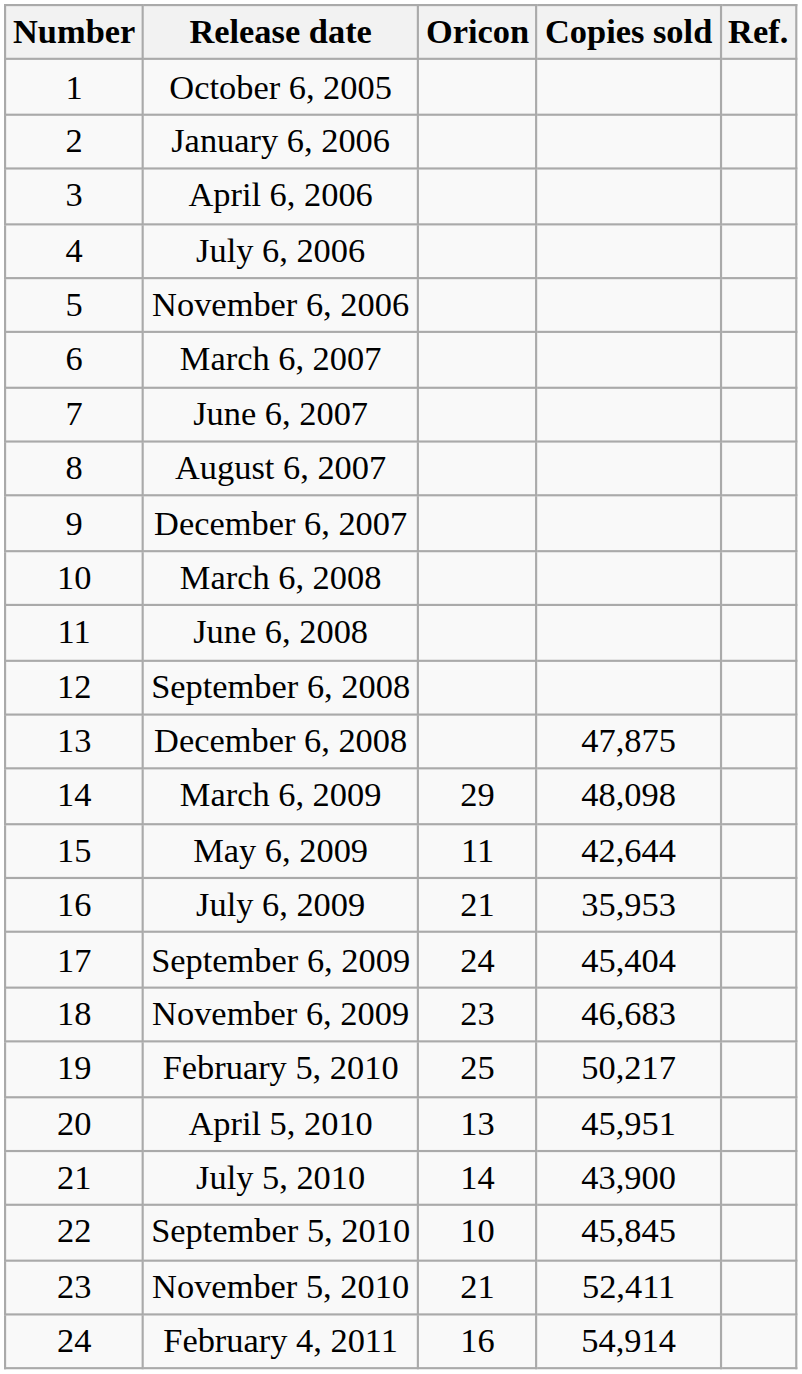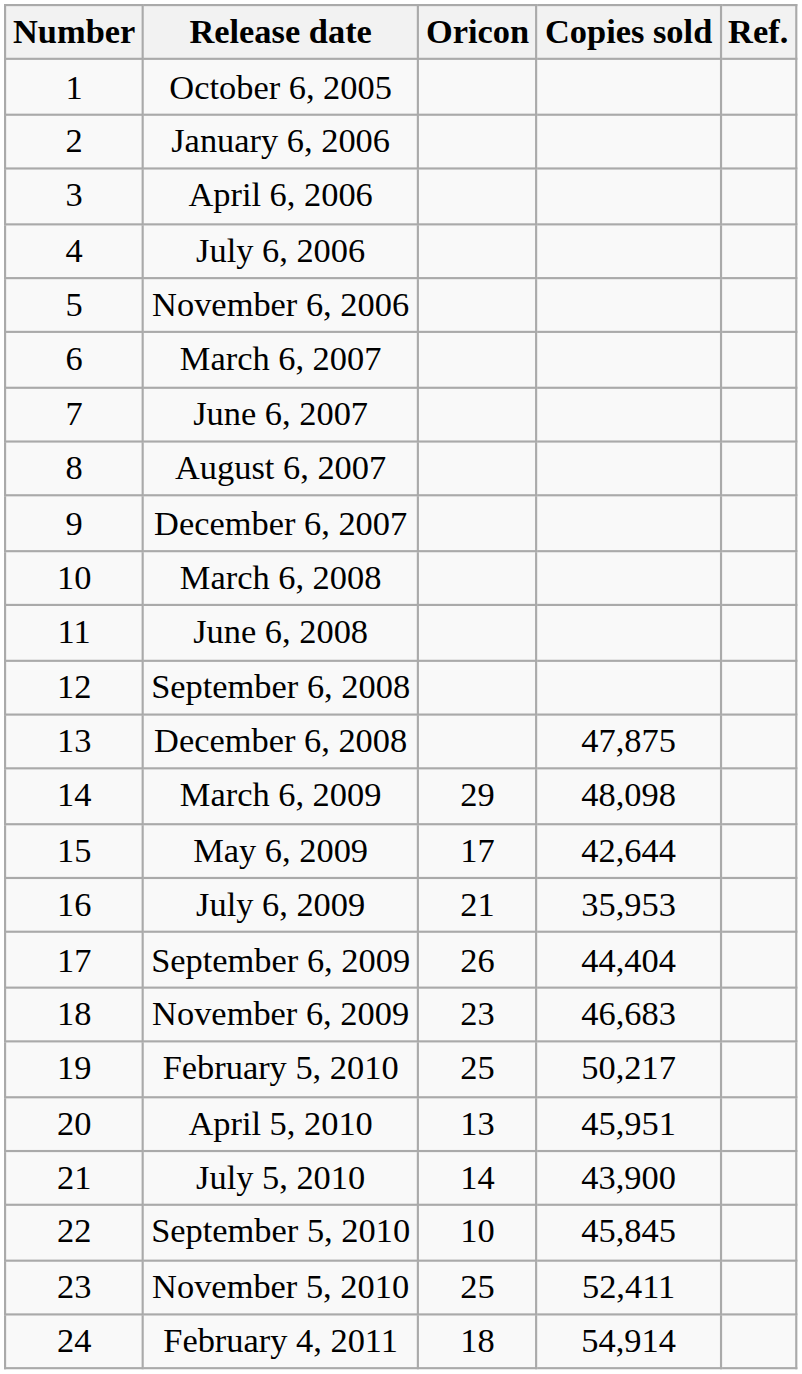 <table class="wikitable plainrowheaders" style="text-align: center">
 <tr>
 <th>Number</th>
 <th>Release date</th>
 <th>Oricon</th>
 <th>Copies sold</th>
 <th>Ref.</th>
 </tr>
 <tr>
 <td>1</td>
 <td>October 6, 2005</td>
 <td></td>
 <td></td>
 <td></td>
 </tr>
 <tr>
 <td>2</td>
 <td>January 6, 2006</td>
 <td></td>
 <td></td>
 <td></td>
 </tr>
 <tr>
 <td>3</td>
 <td>April 6, 2006</td>
 <td></td>
 <td></td>
 <td></td>
 </tr>
 <tr>
 <td>4</td>
 <td>July 6, 2006</td>
 <td></td>
 <td></td>
 <td></td>
 </tr>
 <tr>
 <td>5</td>
 <td>November 6, 2006</td>
 <td></td>
 <td></td>
 <td></td>
 </tr>
 <tr>
 <td>6</td>
 <td>March 6, 2007</td>
 <td></td>
 <td></td>
 <td></td>
 </tr>
 <tr>
 <td>7</td>
 <td>June 6, 2007</td>
 <td></td>
 <td></td>
 <td></td>
 </tr>
 <tr>
 <td>8</td>
 <td>August 6, 2007</td>
 <td></td>
 <td></td>
 <td></td>
 </tr>
 <tr>
 <td>9</td>
 <td>December 6, 2007</td>
 <td></td>
 <td></td>
 <td></td>
 </tr>
 <tr>
 <td>10</td>
 <td>March 6, 2008</td>
 <td></td>
 <td></td>
 <td></td>
 </tr>
 <tr>
 <td>11</td>
 <td>June 6, 2008</td>
 <td></td>
 <td></td>
 <td></td>
 </tr>
 <tr>
 <td>12</td>
 <td>September 6, 2008</td>
 <td></td>
 <td></td>
 <td></td>
 </tr>
 <tr>
 <td>13</td>
 <td>December 6, 2008</td>
 <td></td>
 <td>47,875</td>
 <td></td>
 </tr>
 <tr>
 <td>14</td>
 <td>March 6, 2009</td>
 <td>29</td>
 <td>48,098</td>
 <td></td>
 </tr>
 <tr>
 <td>15</td>
 <td>May 6, 2009</td>
-<td>11</td>
+<td>17</td>
 <td>42,644</td>
 <td></td>
 </tr>
 <tr>
 <td>16</td>
 <td>July 6, 2009</td>
 <td>21</td>
 <td>35,953</td>
 <td></td>
 </tr>
 <tr>
 <td>17</td>
 <td>September 6, 2009</td>
-<td>24</td>
-<td>45,404</td>
+<td>26</td>
+<td>44,404</td>
 <td></td>
 </tr>
 <tr>
 <td>18</td>
 <td>November 6, 2009</td>
 <td>23</td>
 <td>46,683</td>
 <td></td>
 </tr>
 <tr>
 <td>19</td>
 <td>February 5, 2010</td>
 <td>25</td>
 <td>50,217</td>
 <td></td>
 </tr>
 <tr>
 <td>20</td>
 <td>April 5, 2010</td>
 <td>13</td>
 <td>45,951</td>
 <td></td>
 </tr>
 <tr>
 <td>21</td>
 <td>July 5, 2010</td>
 <td>14</td>
 <td>43,900</td>
 <td></td>
 </tr>
 <tr>
 <td>22</td>
 <td>September 5, 2010</td>
 <td>10</td>
 <td>45,845</td>
 <td></td>
 </tr>
 <tr>
 <td>23</td>
 <td>November 5, 2010</td>
-<td>21</td>
+<td>25</td>
 <td>52,411</td>
 <td></td>
 </tr>
 <tr>
 <td>24</td>
 <td>February 4, 2011</td>
-<td>16</td>
+<td>18</td>
 <td>54,914</td>
 <td></td>
 </tr>
 </table>
